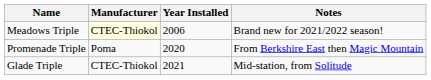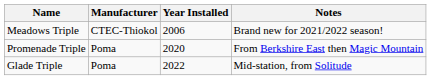 <table class="wikitable">
 <tr>
 <th>Name</th>
 <th>Manufacturer</th>
 <th>Year Installed</th>
 <th>Notes</th>
 </tr>
 <tr>
 <td>Meadows Triple</td>
-<td style="background: lightyellow;">CTEC-Thiokol</td>
+<td>CTEC-Thiokol</td>
 <td>2006</td>
 <td>Brand new for 2021/2022 season!</td>
 </tr>
 <tr>
 <td>Promenade Triple</td>
 <td>Poma</td>
 <td>2020</td>
 <td>From <a href='#'>Berkshire East</a> then <a href='#'>Magic Mountain</a></td>
 </tr>
 <tr>
 <td>Glade Triple</td>
-<td>CTEC-Thiokol</td>
-<td>2021</td>
+<td>Poma</td>
+<td>2022</td>
 <td>Mid-station, from <a href='#'>Solitude</a></td>
 </tr>
 </table>
